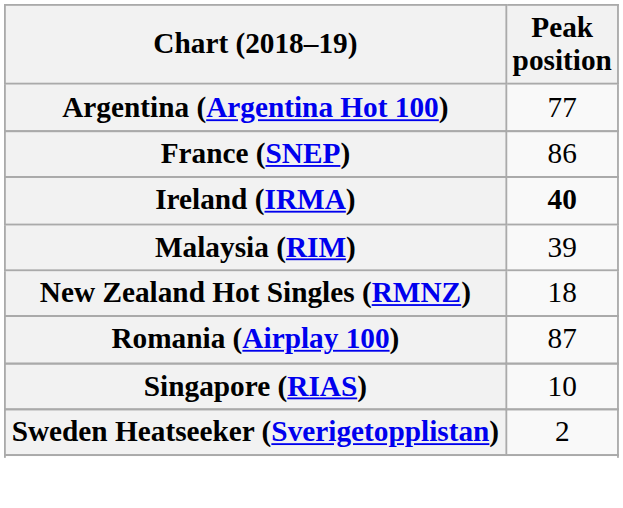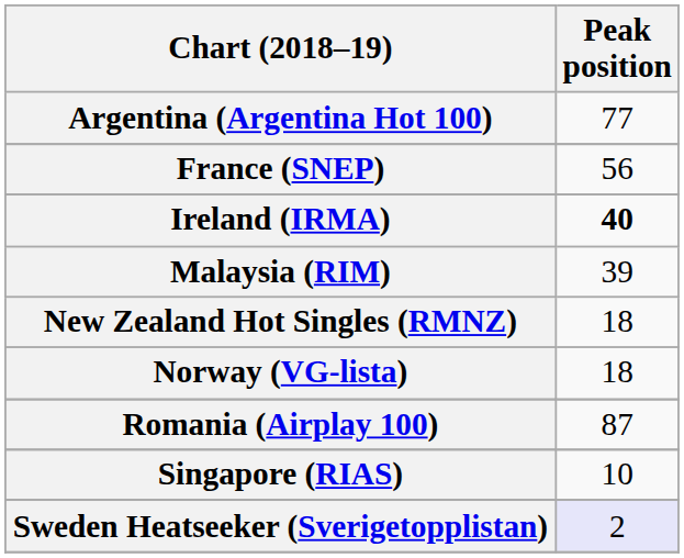 <table class="wikitable sortable plainrowheaders" style="text-align:center">
 <tr>
 <th scope="col">Chart (2018–19)</th>
 <th scope="col">Peak<br> position</th>
 </tr>
 <tr>
 <th scope="row">Argentina (<a href='#'>Argentina Hot 100</a>)</th>
 <td>77</td>
 </tr>
 <tr>
 </tr>
 <tr>
 </tr>
 <tr>
 </tr>
 <tr>
 </tr>
 <tr>
 </tr>
 <tr>
 <th scope="row">France (<a href='#'>SNEP</a>)</th>
-<td>86</td>
+<td>56</td>
 </tr>
 <tr>
 </tr>
 <tr>
 </tr>
 <tr>
 <th scope="row">Ireland (<a href='#'>IRMA</a>)</th>
 <td><strong>40</strong></td>
 </tr>
 <tr>
 <th scope="row">Malaysia (<a href='#'>RIM</a>)</th>
 <td>39</td>
 </tr>
 <tr>
 <th scope="row">New Zealand Hot Singles (<a href='#'>RMNZ</a>)</th>
+<td>18</td>
+</tr>
+<tr>
+<th scope="row">Norway (<a href='#'>VG-lista</a>)</th>
 <td>18</td>
 </tr>
 <tr>
 </tr>
 <tr>
 <th scope="row">Romania (<a href='#'>Airplay 100</a>)</th>
 <td>87</td>
 </tr>
 <tr>
 </tr>
 <tr>
 <th scope="row">Singapore (<a href='#'>RIAS</a>)</th>
 <td>10</td>
 </tr>
 <tr>
 </tr>
 <tr>
 </tr>
 <tr>
 <th scope="row">Sweden Heatseeker (<a href='#'>Sverigetopplistan</a>)</th>
-<td>2</td>
+<td style="background: lavender;">2</td>
 </tr>
 <tr>
 </tr>
 <tr>
 </tr>
 <tr>
 </tr>
 <tr>
 </tr>
 <tr>
 </tr>
 <tr>
 </tr>
 </table>
